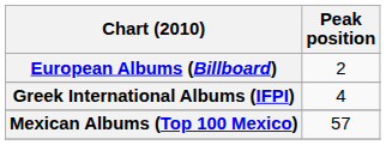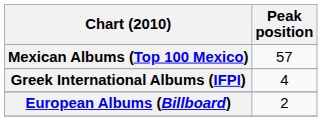 <table class="wikitable sortable plainrowheaders" style="text-align:center">
 <tr>
 <th scope="col">Chart (2010)</th>
 <th scope="col">Peak<br>position</th>
 </tr>
 <tr>
 </tr>
 <tr>
 </tr>
 <tr>
 </tr>
 <tr>
 </tr>
 <tr>
 </tr>
 <tr>
 </tr>
 <tr>
 </tr>
 <tr>
-<th scope="row"><a href='#'>European Albums</a> (<em><a href='#'>Billboard</a></em>)</th>
-<td>2</td>
+<th scope="row">Mexican Albums (<a href='#'>Top 100 Mexico</a>)</th>
+<td>57</td>
 </tr>
 <tr>
 </tr>
 <tr>
 </tr>
 <tr>
 </tr>
 <tr>
 <th scope="row">Greek International Albums (<a href='#'>IFPI</a>)</th>
 <td>4</td>
 </tr>
 <tr>
 </tr>
 <tr>
 </tr>
 <tr>
-<th scope="row">Mexican Albums (<a href='#'>Top 100 Mexico</a>)</th>
-<td>57</td>
+<th scope="row"><a href='#'>European Albums</a> (<em><a href='#'>Billboard</a></em>)</th>
+<td>2</td>
 </tr>
 <tr>
 </tr>
 <tr>
 </tr>
 <tr>
 </tr>
 <tr>
 </tr>
 <tr>
 </tr>
 <tr>
 </tr>
 <tr>
 </tr>
 <tr>
 </tr>
 <tr>
 </tr>
 <tr>
 </tr>
 <tr>
 </tr>
 </table>
